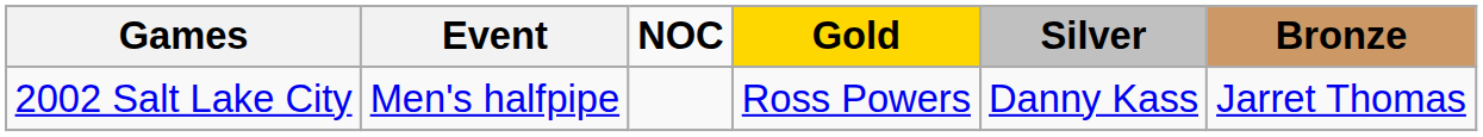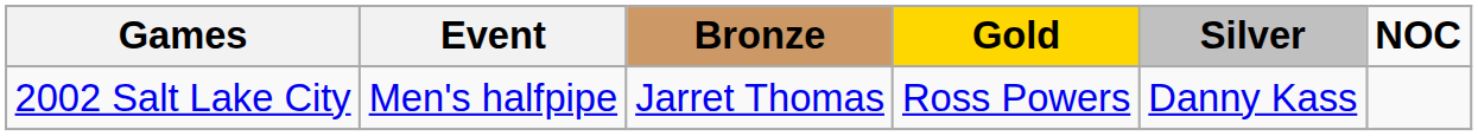 <table class="wikitable sortable">
 <tr style="text-align:center">
 <th><strong>Games</strong></th>
 <th>Event</th>
-<td><strong>NOC</strong></td>
+<th style="background:#c96;"><strong>Bronze</strong></th>
 <th style="background:gold;"><strong>Gold</strong></th>
 <th style="background:silver;"><strong>Silver</strong></th>
-<th style="background:#c96;"><strong>Bronze</strong></th>
+<td><strong>NOC</strong></td>
 </tr>
 <tr>
 <td><a href='#'>2002 Salt Lake City</a></td>
 <td><a href='#'>Men's halfpipe</a></td>
-<td style="text-align:left"></td>
+<td style="text-align:center"><a href='#'>Jarret Thomas</a></td>
 <td style="text-align:center"><a href='#'>Ross Powers</a></td>
 <td style="text-align:center"><a href='#'>Danny Kass</a></td>
-<td style="text-align:center"><a href='#'>Jarret Thomas</a></td>
+<td style="text-align:left"></td>
 </tr>
 </table>
